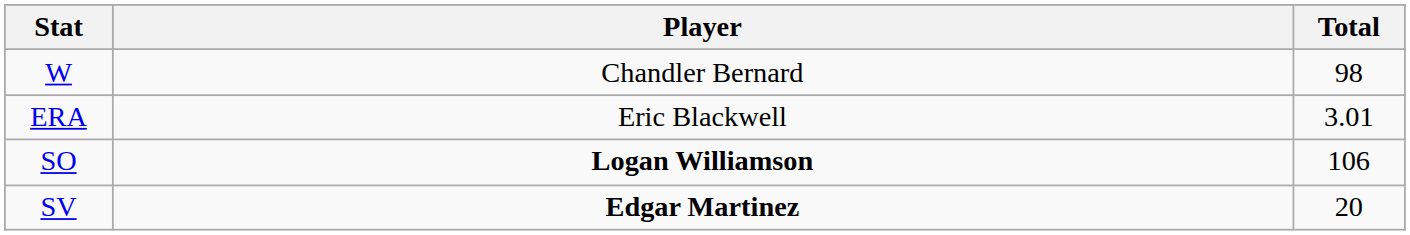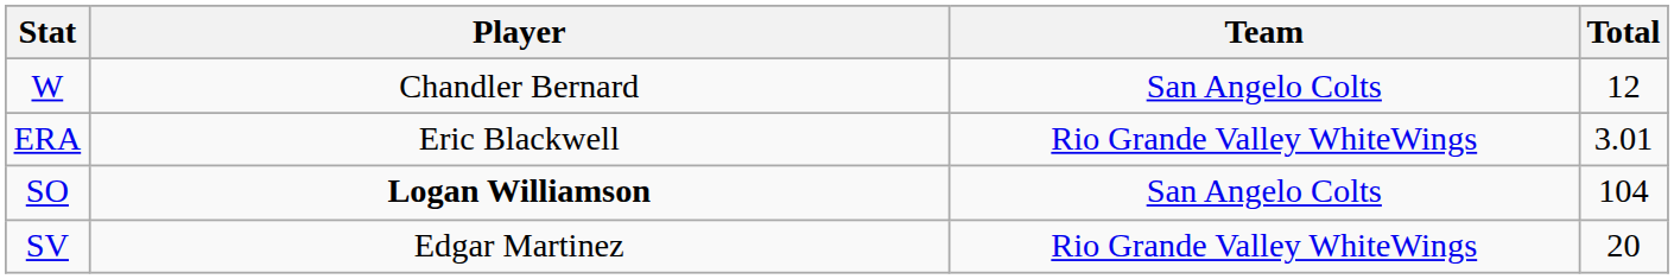 <table class="wikitable"  style="width:50%; text-align:center;">
 <tr>
 <th style="width:5%;">Stat</th>
 <th style="width:55%;">Player</th>
+<th style="width:55%;">Team</th>
 <th style="width:5%;">Total</th>
 </tr>
 <tr>
 <td><a href='#'>W</a></td>
 <td>Chandler Bernard</td>
-<td>98</td>
+<td><a href='#'>San Angelo Colts</a></td>
+<td>12</td>
 </tr>
 <tr>
 <td><a href='#'>ERA</a></td>
 <td>Eric Blackwell</td>
+<td><a href='#'>Rio Grande Valley WhiteWings</a></td>
 <td>3.01</td>
 </tr>
 <tr>
 <td><a href='#'>SO</a></td>
 <td><strong>Logan Williamson</strong></td>
-<td>106</td>
+<td><a href='#'>San Angelo Colts</a></td>
+<td>104</td>
 </tr>
 <tr>
 <td><a href='#'>SV</a></td>
-<td><strong>Edgar Martinez</strong></td>
+<td>Edgar Martinez</td>
+<td><a href='#'>Rio Grande Valley WhiteWings</a></td>
 <td>20</td>
 </tr>
 </table>
